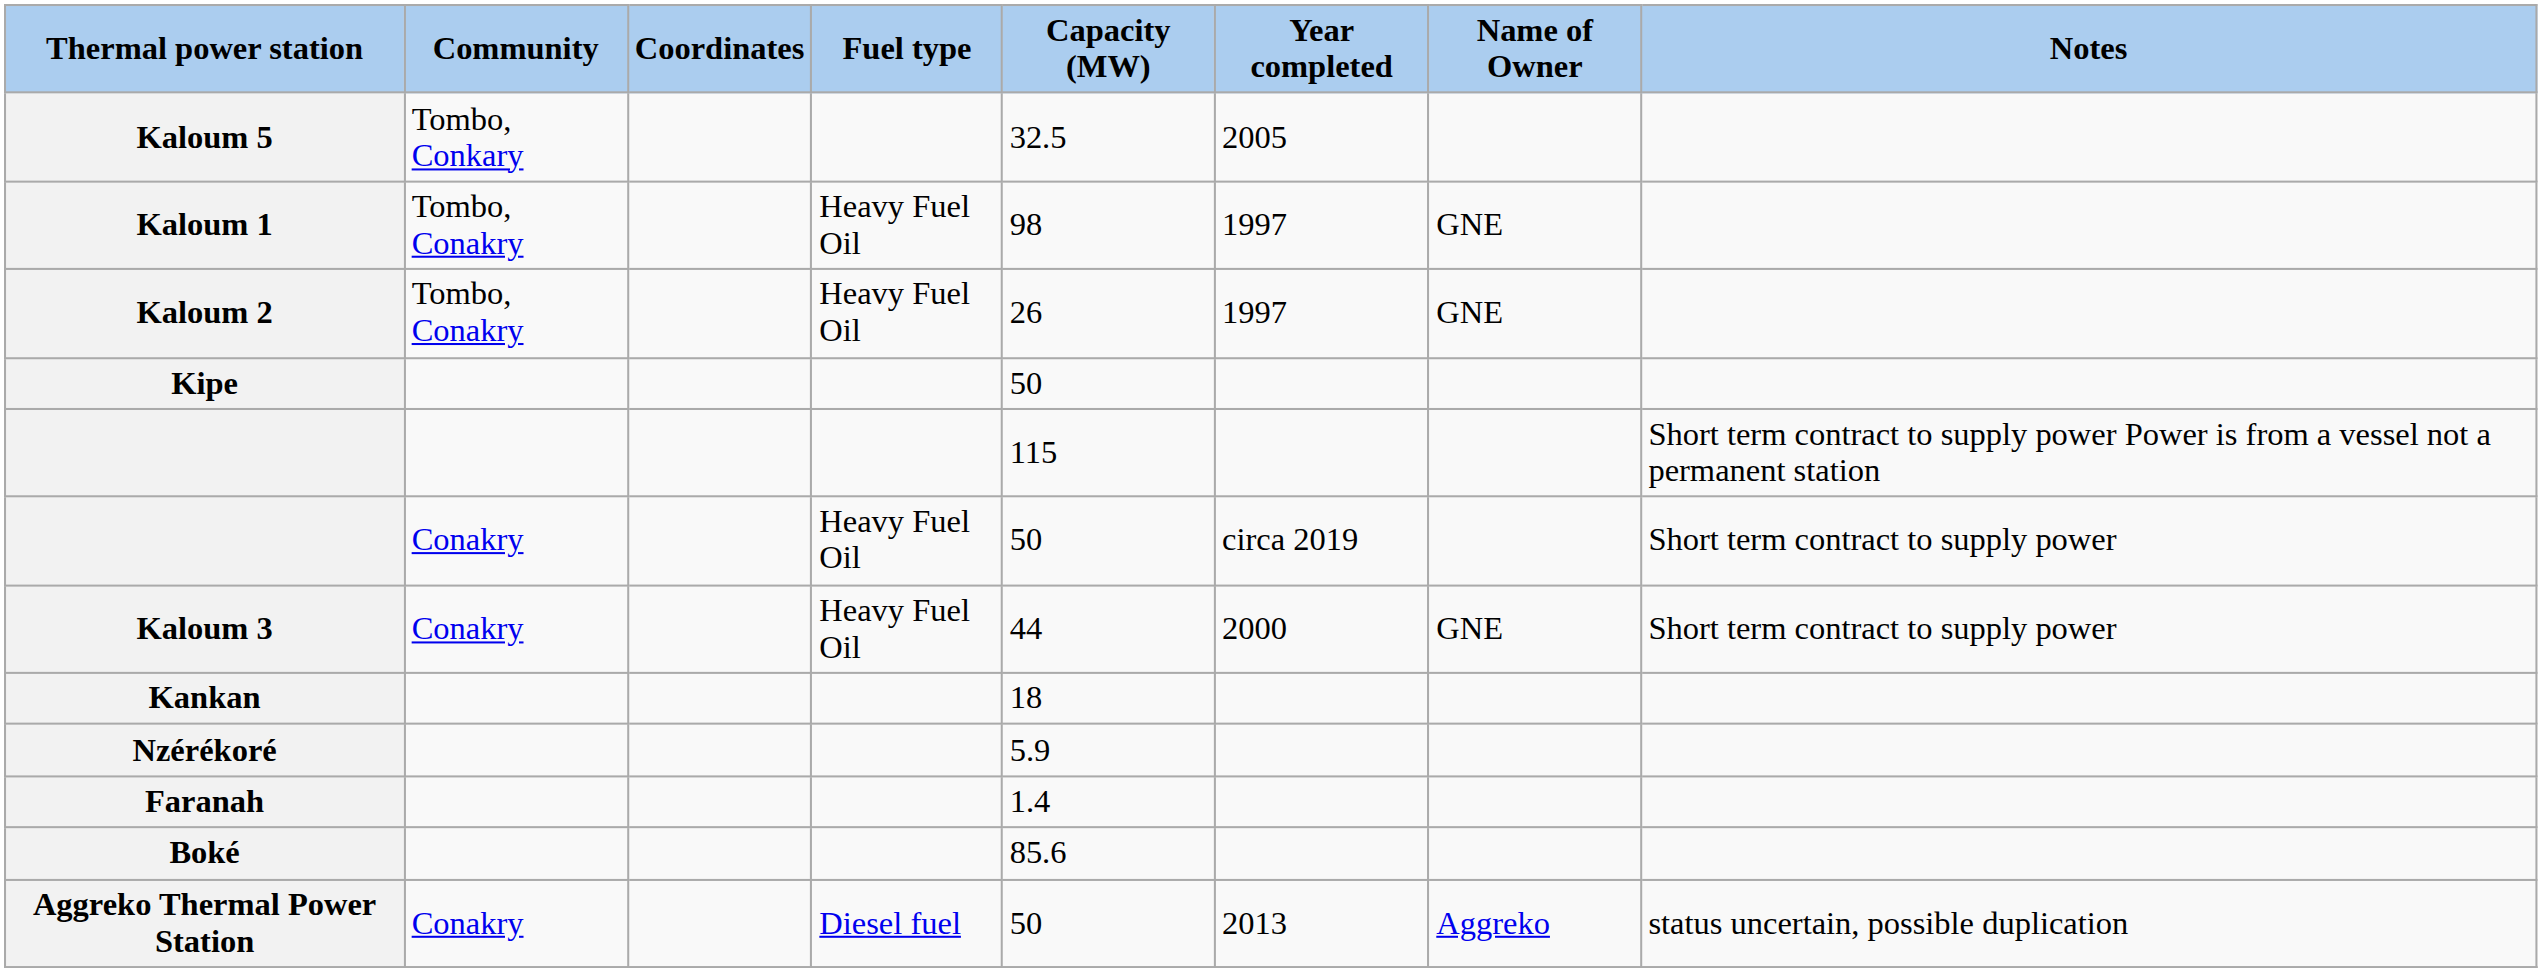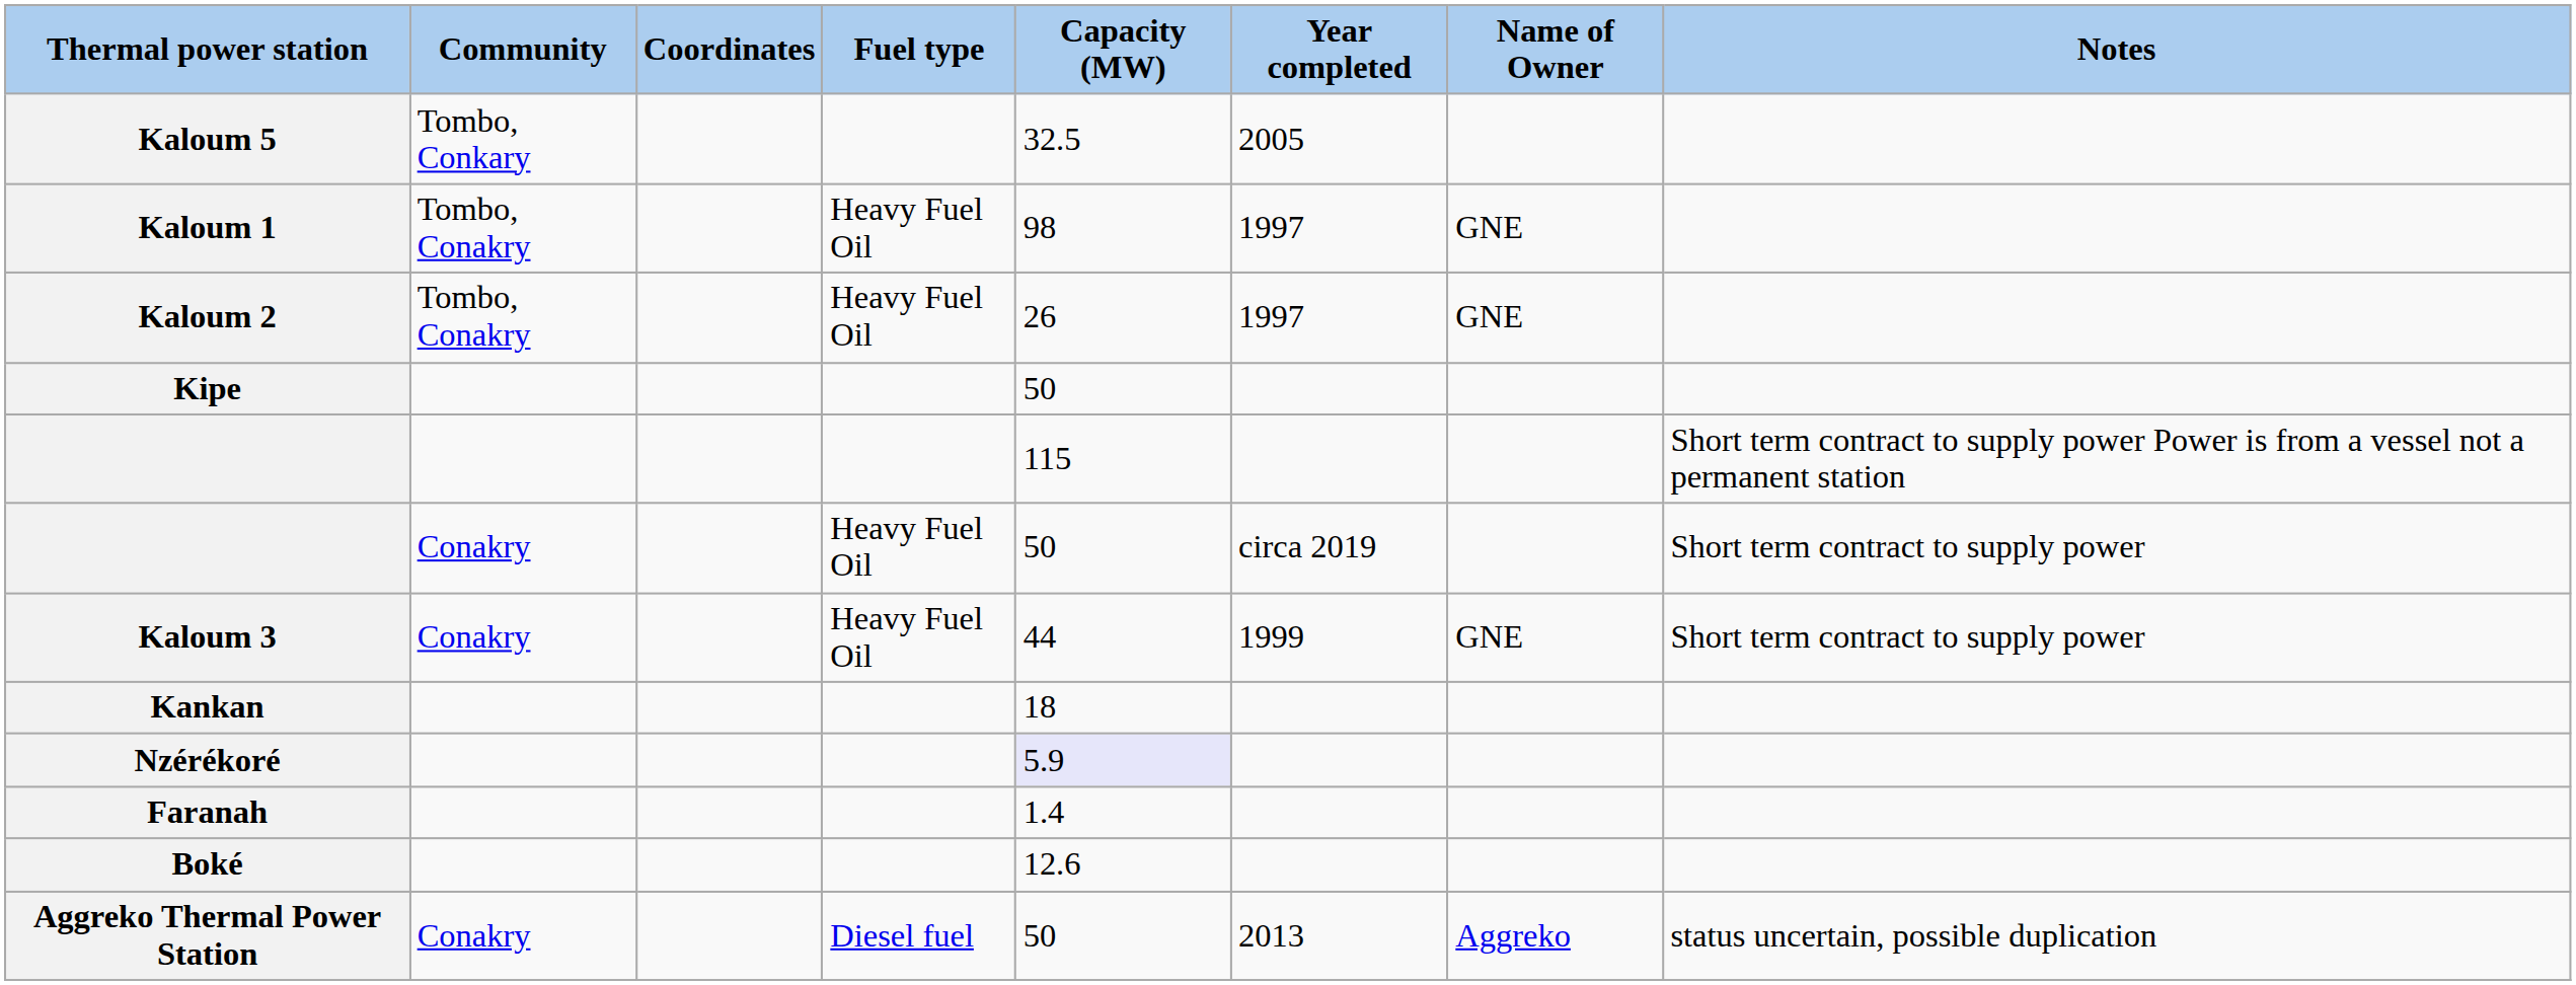 <table class="wikitable sortable">
 <tr>
 <th style="background-color:#ABCDEF;">Thermal power station</th>
 <th style="background-color:#ABCDEF;">Community</th>
 <th style="background-color:#ABCDEF;">Coordinates</th>
 <th style="background-color:#ABCDEF;">Fuel type</th>
 <th style="background-color:#ABCDEF;">Capacity (MW)</th>
 <th style="background-color:#ABCDEF;">Year completed</th>
 <th style="background-color:#ABCDEF;">Name of Owner</th>
 <th style="background-color:#ABCDEF;">Notes</th>
 </tr>
 <tr>
 <th>Kaloum 5</th>
 <td>Tombo, <a href='#'>Conkary</a></td>
 <td></td>
 <td></td>
 <td>32.5</td>
 <td>2005</td>
 <td></td>
 <td></td>
 </tr>
 <tr>
 <th>Kaloum 1</th>
 <td>Tombo, <a href='#'>Conakry</a></td>
 <td></td>
 <td>Heavy Fuel Oil</td>
 <td>98</td>
 <td>1997</td>
 <td>GNE</td>
 <td></td>
 </tr>
 <tr>
 <th>Kaloum 2</th>
 <td>Tombo, <a href='#'>Conakry</a></td>
 <td></td>
 <td>Heavy Fuel Oil</td>
 <td>26</td>
 <td>1997</td>
 <td>GNE</td>
 <td></td>
 </tr>
 <tr>
 <th>Kipe</th>
 <td></td>
 <td></td>
 <td></td>
 <td>50</td>
 <td></td>
 <td></td>
 <td></td>
 </tr>
 <tr>
 <th></th>
 <td></td>
 <td></td>
 <td></td>
 <td>115</td>
 <td></td>
 <td></td>
 <td>Short term contract to supply power Power is from a vessel not a permanent station</td>
 </tr>
 <tr>
 <th></th>
 <td><a href='#'>Conakry</a></td>
 <td></td>
 <td>Heavy Fuel Oil</td>
 <td>50</td>
 <td>circa 2019</td>
 <td></td>
 <td>Short term contract to supply power</td>
 </tr>
 <tr>
 <th>Kaloum 3</th>
 <td><a href='#'>Conakry</a></td>
 <td></td>
 <td>Heavy Fuel Oil</td>
 <td>44</td>
-<td>2000</td>
+<td>1999</td>
 <td>GNE</td>
 <td>Short term contract to supply power</td>
 </tr>
 <tr>
 <th>Kankan</th>
 <td></td>
 <td></td>
 <td></td>
 <td>18</td>
 <td></td>
 <td></td>
 <td></td>
 </tr>
 <tr>
 <th>Nzérékoré</th>
 <td></td>
 <td></td>
 <td></td>
-<td>5.9</td>
+<td style="background: lavender;">5.9</td>
 <td></td>
 <td></td>
 <td></td>
 </tr>
 <tr>
 <th>Faranah</th>
 <td></td>
 <td></td>
 <td></td>
 <td>1.4</td>
 <td></td>
 <td></td>
 <td></td>
 </tr>
 <tr>
 <th>Boké</th>
 <td></td>
 <td></td>
 <td></td>
-<td>85.6</td>
+<td>12.6</td>
 <td></td>
 <td></td>
 <td></td>
 </tr>
 <tr>
 <th>Aggreko Thermal Power Station</th>
 <td><a href='#'>Conakry</a></td>
 <td></td>
 <td><a href='#'>Diesel fuel</a></td>
 <td>50 </td>
 <td>2013</td>
 <td><a href='#'>Aggreko</a></td>
 <td>status uncertain, possible duplication</td>
 </tr>
 <tr>
 </tr>
 </table>
